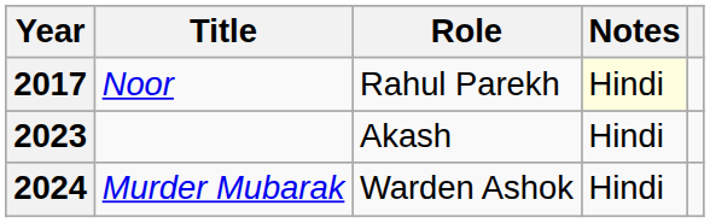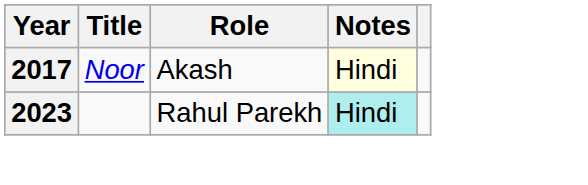 <table class="wikitable plainrowheaders sortable">
 <tr>
 <th scope="col">Year</th>
 <th scope="col">Title</th>
 <th scope="col">Role</th>
 <th scope="col" class="unsortable">Notes</th>
 <th scope="col" class="unsortable"></th>
 </tr>
 <tr>
 <th scope="row" rowspan="1">2017</th>
 <td><em><a href='#'>Noor</a></em></td>
-<td>Rahul Parekh</td>
+<td>Akash</td>
 <td style="background: lightyellow;">Hindi</td>
 <td style="text-align:center;"></td>
 </tr>
 <tr>
 <th scope="row" rowspan="1">2023</th>
 <td><em></em></td>
-<td>Akash</td>
-<td>Hindi</td>
-<td style="text-align:center;"></td>
-</tr>
-<tr>
-<th scope="row" rowspan="1">2024</th>
-<td><em><a href='#'>Murder Mubarak</a></em></td>
-<td>Warden Ashok</td>
-<td>Hindi</td>
+<td>Rahul Parekh</td>
+<td style="background: paleturquoise;">Hindi</td>
 <td style="text-align:center;"></td>
 </tr>
 </table>
